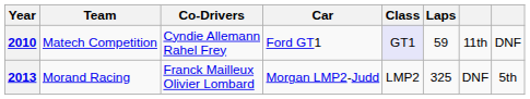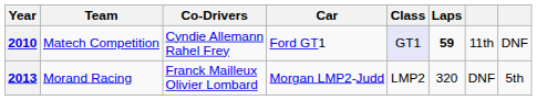 <table class="wikitable" style="text-align:center; font-size:90%">
 <tr>
 <th>Year</th>
 <th>Team</th>
 <th>Co-Drivers</th>
 <th>Car</th>
 <th>Class</th>
 <th>Laps</th>
 <th></th>
 <th></th>
 </tr>
 <tr>
 <th><a href='#'>2010</a></th>
 <td align="left"> <a href='#'>Matech Competition</a></td>
 <td align="left"> <a href='#'>Cyndie Allemann</a><br> <a href='#'>Rahel Frey</a></td>
 <td align="left"><a href='#'>Ford GT</a>1</td>
 <td style="background: lavender;">GT1</td>
-<td>59</td>
+<td><strong>59</strong></td>
 <td>11th</td>
 <td>DNF</td>
 </tr>
 <tr>
 <th><a href='#'>2013</a></th>
 <td align="left"> <a href='#'>Morand Racing</a></td>
 <td align="left"> <a href='#'>Franck Mailleux</a><br> <a href='#'>Olivier Lombard</a></td>
 <td align="left"><a href='#'>Morgan LMP2</a>-<a href='#'>Judd</a></td>
 <td>LMP2</td>
-<td>325</td>
+<td>320</td>
 <td>DNF</td>
 <td>5th</td>
 </tr>
 </table>
